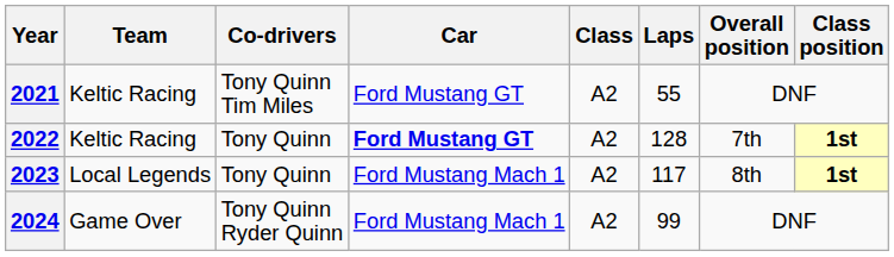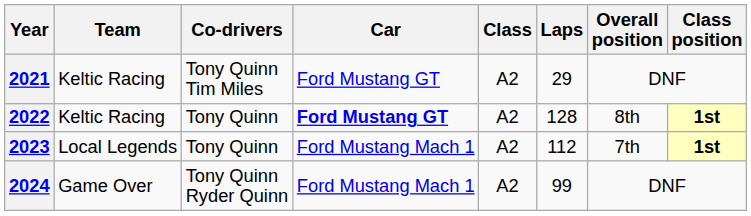 <table class="wikitable" style="font-size:90%; text-align:center">
 <tr>
 <th>Year</th>
 <th>Team</th>
 <th>Co-drivers</th>
 <th>Car</th>
 <th>Class</th>
 <th>Laps</th>
 <th>Overall<br>position</th>
 <th>Class<br>position</th>
 </tr>
 <tr>
 <th><a href='#'>2021</a></th>
 <td align="left"> Keltic Racing</td>
 <td align="left"> Tony Quinn<br> Tim Miles</td>
 <td align="left"><a href='#'>Ford Mustang GT</a></td>
 <td>A2</td>
-<td align=center>55</td>
+<td align=center>29</td>
 <td colspan=2>DNF</td>
 </tr>
 <tr>
 <th><a href='#'>2022</a></th>
 <td align="left"> Keltic Racing</td>
 <td align="left"> Tony Quinn</td>
 <td align="left"><strong><a href='#'>Ford Mustang GT</a></strong></td>
 <td>A2</td>
 <td align=center>128</td>
-<td>7th</td>
+<td>8th</td>
 <td style=background:#FFFFBF><strong>1st</strong></td>
 </tr>
 <tr>
 <th><a href='#'>2023</a></th>
 <td align="left"> Local Legends</td>
 <td align="left"> Tony Quinn</td>
 <td align="left"><a href='#'>Ford Mustang Mach 1</a></td>
 <td>A2</td>
-<td align=center>117</td>
-<td>8th</td>
+<td align=center>112</td>
+<td>7th</td>
 <td style=background:#FFFFBF><strong>1st</strong></td>
 </tr>
 <tr>
 <th><a href='#'>2024</a></th>
 <td align="left"> Game Over</td>
 <td align="left"> Tony Quinn<br> Ryder Quinn</td>
 <td align="left"><a href='#'>Ford Mustang Mach 1</a></td>
 <td>A2</td>
 <td align=center>99</td>
 <td colspan=2>DNF</td>
 </tr>
 </table>
